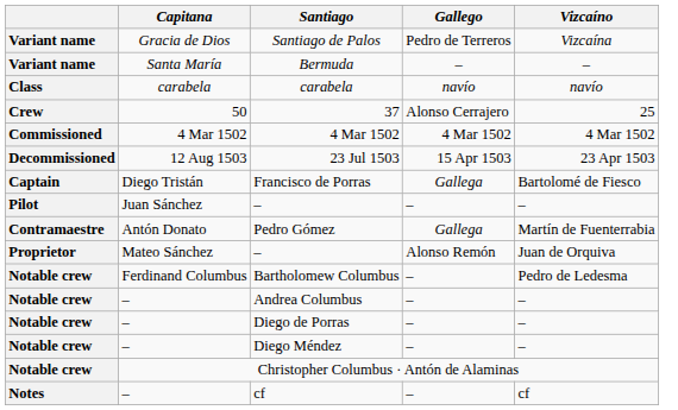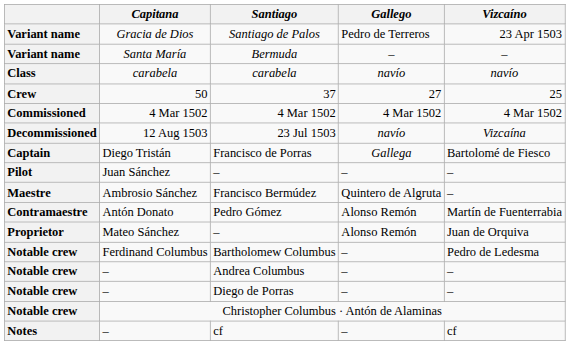 <table class="wikitable static-row-numbers mw-collapsible">
 <tr>
 <th></th>
 <th><em>Capitana</em></th>
 <th><em>Santiago</em></th>
 <th><em>Gallego</em></th>
 <th><em>Vizcaíno</em></th>
 </tr>
 <tr>
 <th style=text-align:left>Variant name</th>
 <td style=text-align:center><em>Gracia de Dios</em></td>
 <td style=text-align:center><em>Santiago de Palos</em></td>
 <td>Pedro de Terreros</td>
-<td style=text-align:center><em>Vizcaína</em></td>
+<td style=text-align:right>23 Apr 1503</td>
 </tr>
 <tr>
 <th style=text-align:left>Variant name</th>
 <td style=text-align:center><em>Santa María</em></td>
 <td style=text-align:center><em>Bermuda</em></td>
 <td style=text-align:center>–</td>
 <td style=text-align:center>–</td>
 </tr>
 <tr>
 <th style=text-align:left>Class</th>
 <td style=text-align:center><em>carabela</em></td>
 <td style=text-align:center><em>carabela</em></td>
 <td style=text-align:center><em>navío</em></td>
 <td style=text-align:center><em>navío</em></td>
 </tr>
 <tr>
 <th style=text-align:left>Crew</th>
 <td style=text-align:right>50</td>
 <td style=text-align:right>37</td>
-<td>Alonso Cerrajero</td>
+<td style=text-align:right>27</td>
 <td style=text-align:right>25</td>
 </tr>
 <tr>
 <th style=text-align:left>Commissioned</th>
 <td style=text-align:right>4 Mar 1502</td>
 <td style=text-align:right>4 Mar 1502</td>
 <td style=text-align:right>4 Mar 1502</td>
 <td style=text-align:right>4 Mar 1502</td>
 </tr>
 <tr>
 <th style=text-align:left>Decommissioned</th>
 <td style=text-align:right>12 Aug 1503</td>
 <td style=text-align:right>23 Jul 1503</td>
-<td style=text-align:right>15 Apr 1503</td>
-<td style=text-align:right>23 Apr 1503</td>
+<td style=text-align:center><em>navío</em></td>
+<td style=text-align:center><em>Vizcaína</em></td>
 </tr>
 <tr>
 <th style=text-align:left>Captain</th>
 <td>Diego Tristán</td>
 <td>Francisco de Porras</td>
 <td style=text-align:center><em>Gallega</em></td>
 <td>Bartolomé de Fiesco</td>
 </tr>
 <tr>
 <th style=text-align:left>Pilot</th>
 <td>Juan Sánchez</td>
 <td>–</td>
 <td>–</td>
 <td>–</td>
 </tr>
 <tr>
+<th style=text-align:left>Maestre</th>
+<td>Ambrosio Sánchez</td>
+<td>Francisco Bermúdez</td>
+<td>Quintero de Algruta</td>
+<td>–</td>
+</tr>
+<tr>
 <th style=text-align:left>Contramaestre</th>
 <td>Antón Donato</td>
 <td>Pedro Gómez</td>
-<td style=text-align:center><em>Gallega</em></td>
+<td>Alonso Remón</td>
 <td>Martín de Fuenterrabia</td>
 </tr>
 <tr>
 <th style=text-align:left>Proprietor</th>
 <td>Mateo Sánchez</td>
 <td>–</td>
 <td>Alonso Remón</td>
 <td>Juan de Orquiva</td>
 </tr>
 <tr>
 <th style=text-align:left>Notable crew</th>
 <td>Ferdinand Columbus</td>
 <td>Bartholomew Columbus</td>
 <td>–</td>
 <td>Pedro de Ledesma</td>
 </tr>
 <tr>
 <th style=text-align:left>Notable crew</th>
 <td>–</td>
 <td>Andrea Columbus</td>
 <td>–</td>
 <td>–</td>
 </tr>
 <tr>
 <th style=text-align:left>Notable crew</th>
 <td>–</td>
 <td>Diego de Porras</td>
 <td>–</td>
 <td>–</td>
 </tr>
 <tr>
 <th style=text-align:left>Notable crew</th>
-<td>–</td>
-<td>Diego Méndez</td>
-<td>–</td>
-<td>–</td>
-</tr>
-<tr>
-<th style=text-align:left>Notable crew</th>
 <td colspan=4 style=text-align:center>Christopher Columbus · Antón de Alaminas</td>
 </tr>
 <tr>
 <th style=text-align:left>Notes</th>
 <td>–</td>
 <td>cf</td>
 <td>–</td>
 <td>cf</td>
 </tr>
 </table>
